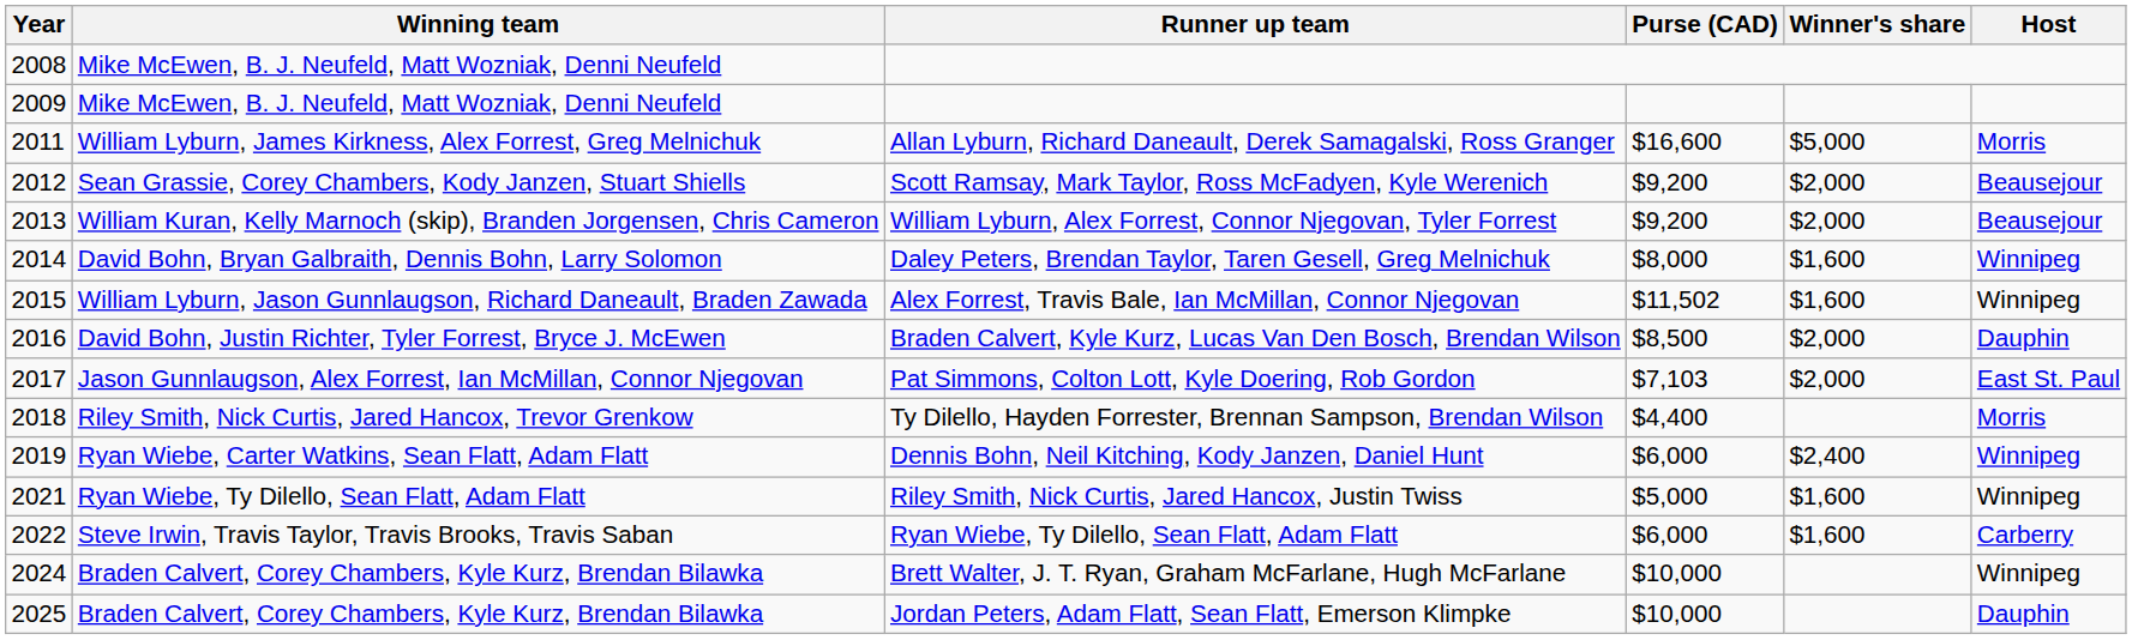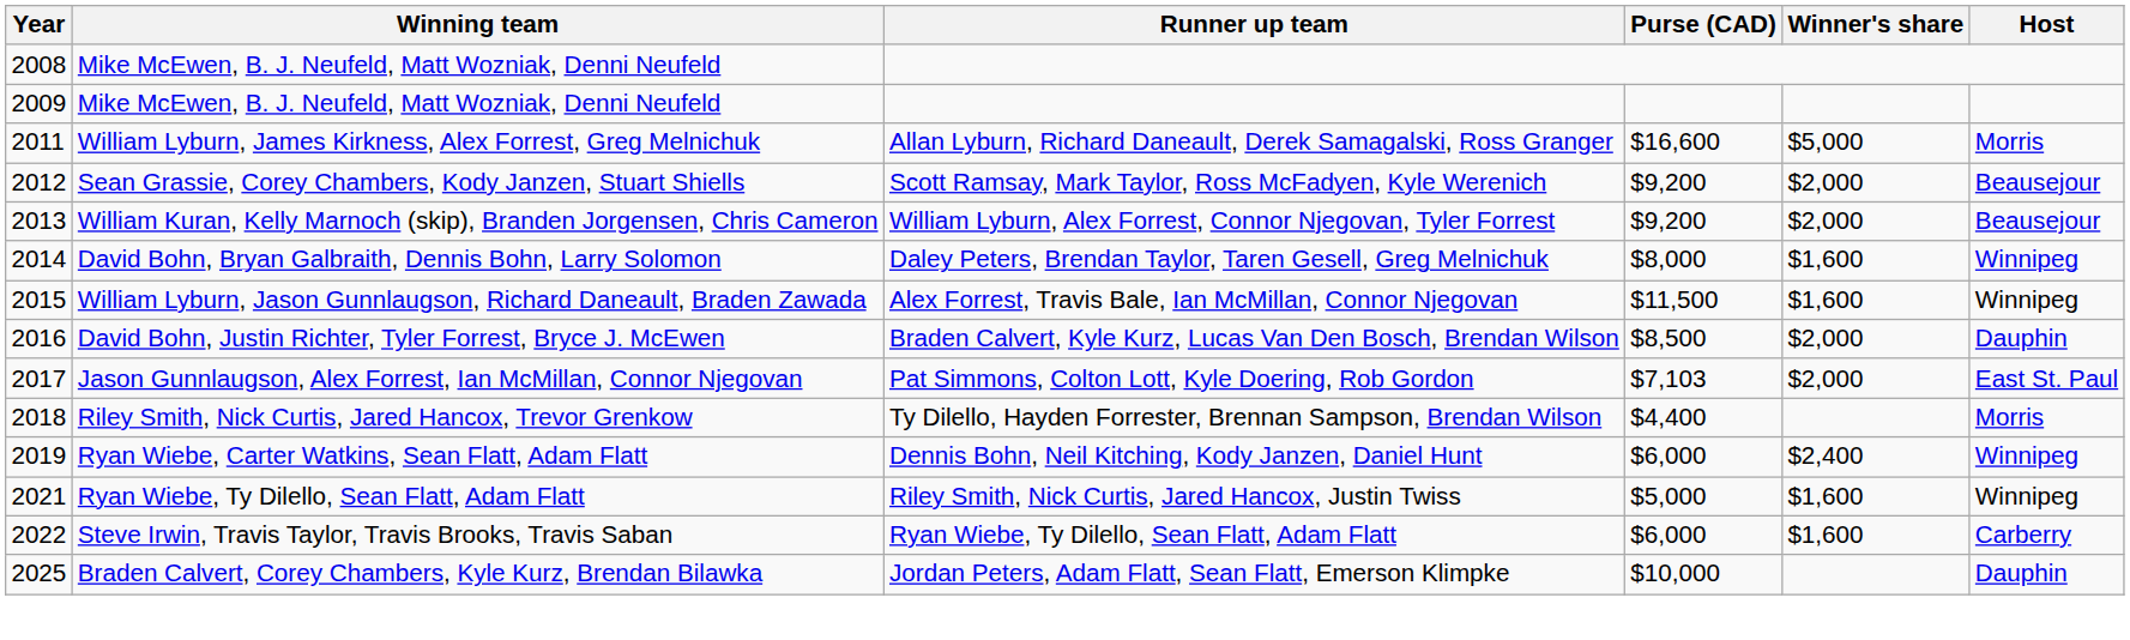 <table class="wikitable">
 <tr>
 <th>Year</th>
 <th>Winning team</th>
 <th>Runner up team</th>
 <th>Purse (CAD)</th>
 <th>Winner's share</th>
 <th>Host</th>
 </tr>
 <tr>
 <td>2008</td>
 <td><a href='#'>Mike McEwen</a>, <a href='#'>B. J. Neufeld</a>, <a href='#'>Matt Wozniak</a>, <a href='#'>Denni Neufeld</a></td>
 </tr>
 <tr>
 <td>2009</td>
 <td><a href='#'>Mike McEwen</a>, <a href='#'>B. J. Neufeld</a>, <a href='#'>Matt Wozniak</a>, <a href='#'>Denni Neufeld</a></td>
 <td></td>
 <td></td>
 <td></td>
 <td></td>
 </tr>
 <tr>
 <td>2011</td>
 <td><a href='#'>William Lyburn</a>, <a href='#'>James Kirkness</a>, <a href='#'>Alex Forrest</a>, <a href='#'>Greg Melnichuk</a></td>
 <td><a href='#'>Allan Lyburn</a>, <a href='#'>Richard Daneault</a>, <a href='#'>Derek Samagalski</a>, <a href='#'>Ross Granger</a></td>
 <td>$16,600</td>
 <td>$5,000</td>
 <td><a href='#'>Morris</a></td>
 </tr>
 <tr>
 <td>2012</td>
 <td><a href='#'>Sean Grassie</a>, <a href='#'>Corey Chambers</a>, <a href='#'>Kody Janzen</a>, <a href='#'>Stuart Shiells</a></td>
 <td><a href='#'>Scott Ramsay</a>, <a href='#'>Mark Taylor</a>, <a href='#'>Ross McFadyen</a>, <a href='#'>Kyle Werenich</a></td>
 <td>$9,200</td>
 <td>$2,000</td>
 <td><a href='#'>Beausejour</a></td>
 </tr>
 <tr>
 <td>2013</td>
 <td><a href='#'>William Kuran</a>, <a href='#'>Kelly Marnoch</a> (skip), <a href='#'>Branden Jorgensen</a>, <a href='#'>Chris Cameron</a></td>
 <td><a href='#'>William Lyburn</a>, <a href='#'>Alex Forrest</a>, <a href='#'>Connor Njegovan</a>, <a href='#'>Tyler Forrest</a></td>
 <td>$9,200</td>
 <td>$2,000</td>
 <td><a href='#'>Beausejour</a></td>
 </tr>
 <tr>
 <td>2014</td>
 <td><a href='#'>David Bohn</a>, <a href='#'>Bryan Galbraith</a>, <a href='#'>Dennis Bohn</a>, <a href='#'>Larry Solomon</a></td>
 <td><a href='#'>Daley Peters</a>, <a href='#'>Brendan Taylor</a>, <a href='#'>Taren Gesell</a>, <a href='#'>Greg Melnichuk</a></td>
 <td>$8,000</td>
 <td>$1,600</td>
 <td><a href='#'>Winnipeg</a></td>
 </tr>
 <tr>
 <td>2015</td>
 <td><a href='#'>William Lyburn</a>, <a href='#'>Jason Gunnlaugson</a>, <a href='#'>Richard Daneault</a>, <a href='#'>Braden Zawada</a></td>
 <td><a href='#'>Alex Forrest</a>, Travis Bale, <a href='#'>Ian McMillan</a>, <a href='#'>Connor Njegovan</a></td>
-<td>$11,502</td>
+<td>$11,500</td>
 <td>$1,600</td>
 <td>Winnipeg</td>
 </tr>
 <tr>
 <td>2016</td>
 <td><a href='#'>David Bohn</a>, <a href='#'>Justin Richter</a>, <a href='#'>Tyler Forrest</a>, <a href='#'>Bryce J. McEwen</a></td>
 <td><a href='#'>Braden Calvert</a>, <a href='#'>Kyle Kurz</a>, <a href='#'>Lucas Van Den Bosch</a>, <a href='#'>Brendan Wilson</a></td>
 <td>$8,500</td>
 <td>$2,000</td>
 <td><a href='#'>Dauphin</a></td>
 </tr>
 <tr>
 <td>2017</td>
 <td><a href='#'>Jason Gunnlaugson</a>, <a href='#'>Alex Forrest</a>, <a href='#'>Ian McMillan</a>, <a href='#'>Connor Njegovan</a></td>
 <td><a href='#'>Pat Simmons</a>, <a href='#'>Colton Lott</a>, <a href='#'>Kyle Doering</a>, <a href='#'>Rob Gordon</a></td>
 <td>$7,103</td>
 <td>$2,000</td>
 <td><a href='#'>East St. Paul</a></td>
 </tr>
 <tr>
 <td>2018</td>
 <td><a href='#'>Riley Smith</a>, <a href='#'>Nick Curtis</a>, <a href='#'>Jared Hancox</a>, <a href='#'>Trevor Grenkow</a></td>
 <td>Ty Dilello, Hayden Forrester, Brennan Sampson, <a href='#'>Brendan Wilson</a></td>
 <td>$4,400</td>
 <td></td>
 <td><a href='#'>Morris</a></td>
 </tr>
 <tr>
 <td>2019</td>
 <td><a href='#'>Ryan Wiebe</a>, <a href='#'>Carter Watkins</a>, <a href='#'>Sean Flatt</a>, <a href='#'>Adam Flatt</a></td>
 <td><a href='#'>Dennis Bohn</a>, <a href='#'>Neil Kitching</a>, <a href='#'>Kody Janzen</a>, <a href='#'>Daniel Hunt</a></td>
 <td>$6,000</td>
 <td>$2,400</td>
 <td><a href='#'>Winnipeg</a></td>
 </tr>
 <tr>
 <td>2021</td>
 <td><a href='#'>Ryan Wiebe</a>, Ty Dilello, <a href='#'>Sean Flatt</a>, <a href='#'>Adam Flatt</a></td>
 <td><a href='#'>Riley Smith</a>, <a href='#'>Nick Curtis</a>, <a href='#'>Jared Hancox</a>, Justin Twiss</td>
 <td>$5,000</td>
 <td>$1,600</td>
 <td>Winnipeg</td>
 </tr>
 <tr>
 <td>2022</td>
 <td><a href='#'>Steve Irwin</a>, Travis Taylor, Travis Brooks, Travis Saban</td>
 <td><a href='#'>Ryan Wiebe</a>, Ty Dilello, <a href='#'>Sean Flatt</a>, <a href='#'>Adam Flatt</a></td>
 <td>$6,000</td>
 <td>$1,600</td>
 <td><a href='#'>Carberry</a></td>
 </tr>
 <tr>
-<td>2024</td>
-<td><a href='#'>Braden Calvert</a>, <a href='#'>Corey Chambers</a>, <a href='#'>Kyle Kurz</a>, <a href='#'>Brendan Bilawka</a></td>
-<td><a href='#'>Brett Walter</a>, J. T. Ryan, Graham McFarlane, Hugh McFarlane</td>
-<td>$10,000</td>
-<td></td>
-<td>Winnipeg</td>
-</tr>
-<tr>
 <td>2025</td>
 <td><a href='#'>Braden Calvert</a>, <a href='#'>Corey Chambers</a>, <a href='#'>Kyle Kurz</a>, <a href='#'>Brendan Bilawka</a></td>
 <td><a href='#'>Jordan Peters</a>, <a href='#'>Adam Flatt</a>, <a href='#'>Sean Flatt</a>, Emerson Klimpke</td>
 <td>$10,000</td>
 <td></td>
 <td><a href='#'>Dauphin</a></td>
 </tr>
 </table>
